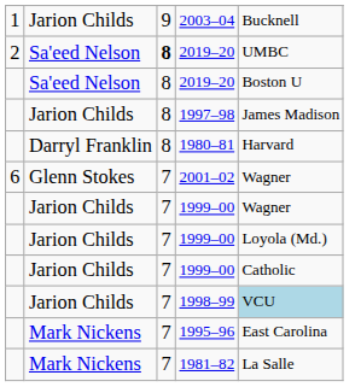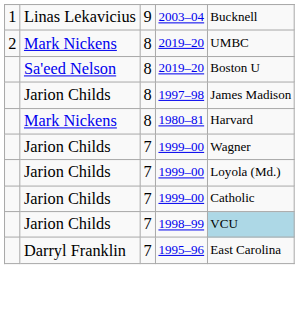 <table class="wikitable">
 <tr>
 </tr>
 <tr>
 <td>1</td>
-<td>Jarion Childs</td>
+<td>Linas Lekavicius</td>
 <td>9</td>
 <td style="font-size:80%;"><a href='#'>2003–04</a></td>
 <td style="font-size:80%;">Bucknell</td>
 </tr>
 <tr>
 <td>2</td>
-<td><a href='#'>Sa'eed Nelson</a></td>
-<td><strong>8</strong></td>
+<td><a href='#'>Mark Nickens</a></td>
+<td>8</td>
 <td style="font-size:80%;"><a href='#'>2019–20</a></td>
 <td style="font-size:80%;">UMBC</td>
 </tr>
 <tr>
 <td></td>
 <td><a href='#'>Sa'eed Nelson</a></td>
 <td>8</td>
 <td style="font-size:80%;"><a href='#'>2019–20</a></td>
 <td style="font-size:80%;">Boston U</td>
 </tr>
 <tr>
 <td></td>
 <td>Jarion Childs</td>
 <td>8</td>
 <td style="font-size:80%;"><a href='#'>1997–98</a></td>
 <td style="font-size:80%;">James Madison</td>
 </tr>
 <tr>
 <td></td>
-<td>Darryl Franklin</td>
+<td><a href='#'>Mark Nickens</a></td>
 <td>8</td>
 <td style="font-size:80%;"><a href='#'>1980–81</a></td>
 <td style="font-size:80%;">Harvard</td>
-</tr>
-<tr>
-<td>6</td>
-<td>Glenn Stokes</td>
-<td>7</td>
-<td style="font-size:80%;"><a href='#'>2001–02</a></td>
-<td style="font-size:80%;">Wagner</td>
 </tr>
 <tr>
 <td></td>
 <td>Jarion Childs</td>
 <td>7</td>
 <td style="font-size:80%;"><a href='#'>1999–00</a></td>
 <td style="font-size:80%;">Wagner</td>
 </tr>
 <tr>
 <td></td>
 <td>Jarion Childs</td>
 <td>7</td>
 <td style="font-size:80%;"><a href='#'>1999–00</a></td>
 <td style="font-size:80%;">Loyola (Md.)</td>
 </tr>
 <tr>
 <td></td>
 <td>Jarion Childs</td>
 <td>7</td>
 <td style="font-size:80%;"><a href='#'>1999–00</a></td>
 <td style="font-size:80%;">Catholic</td>
 </tr>
 <tr>
 <td></td>
 <td>Jarion Childs</td>
 <td>7</td>
 <td style="font-size:80%;"><a href='#'>1998–99</a></td>
 <td style="background: lightblue; font-size:80%;">VCU</td>
 </tr>
 <tr>
 <td></td>
-<td><a href='#'>Mark Nickens</a></td>
+<td>Darryl Franklin</td>
 <td>7</td>
 <td style="font-size:80%;"><a href='#'>1995–96</a></td>
 <td style="font-size:80%;">East Carolina</td>
 </tr>
-<tr>
-<td></td>
-<td><a href='#'>Mark Nickens</a></td>
-<td>7</td>
-<td style="font-size:80%;"><a href='#'>1981–82</a></td>
-<td style="font-size:80%;">La Salle</td>
-</tr>
 </table>
